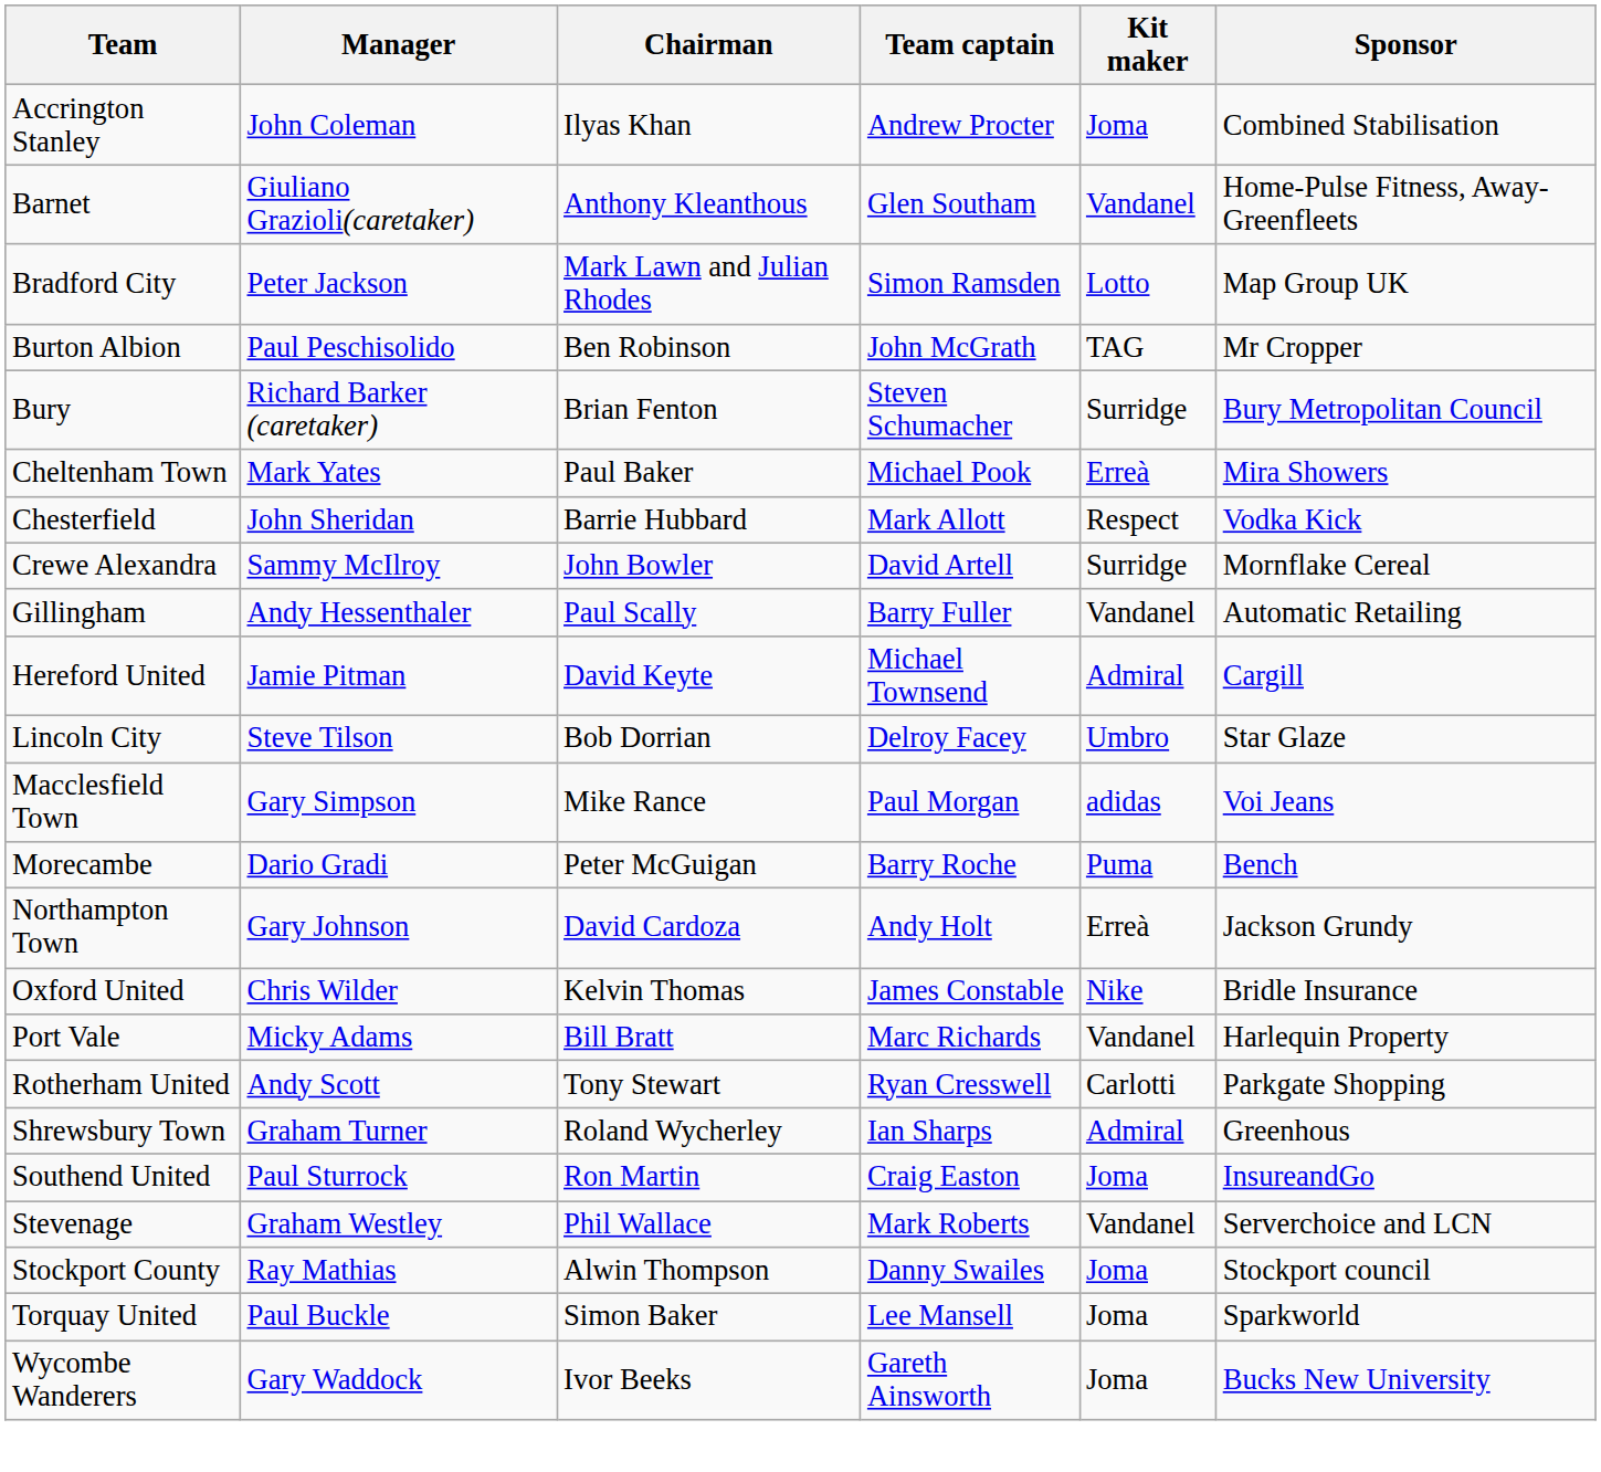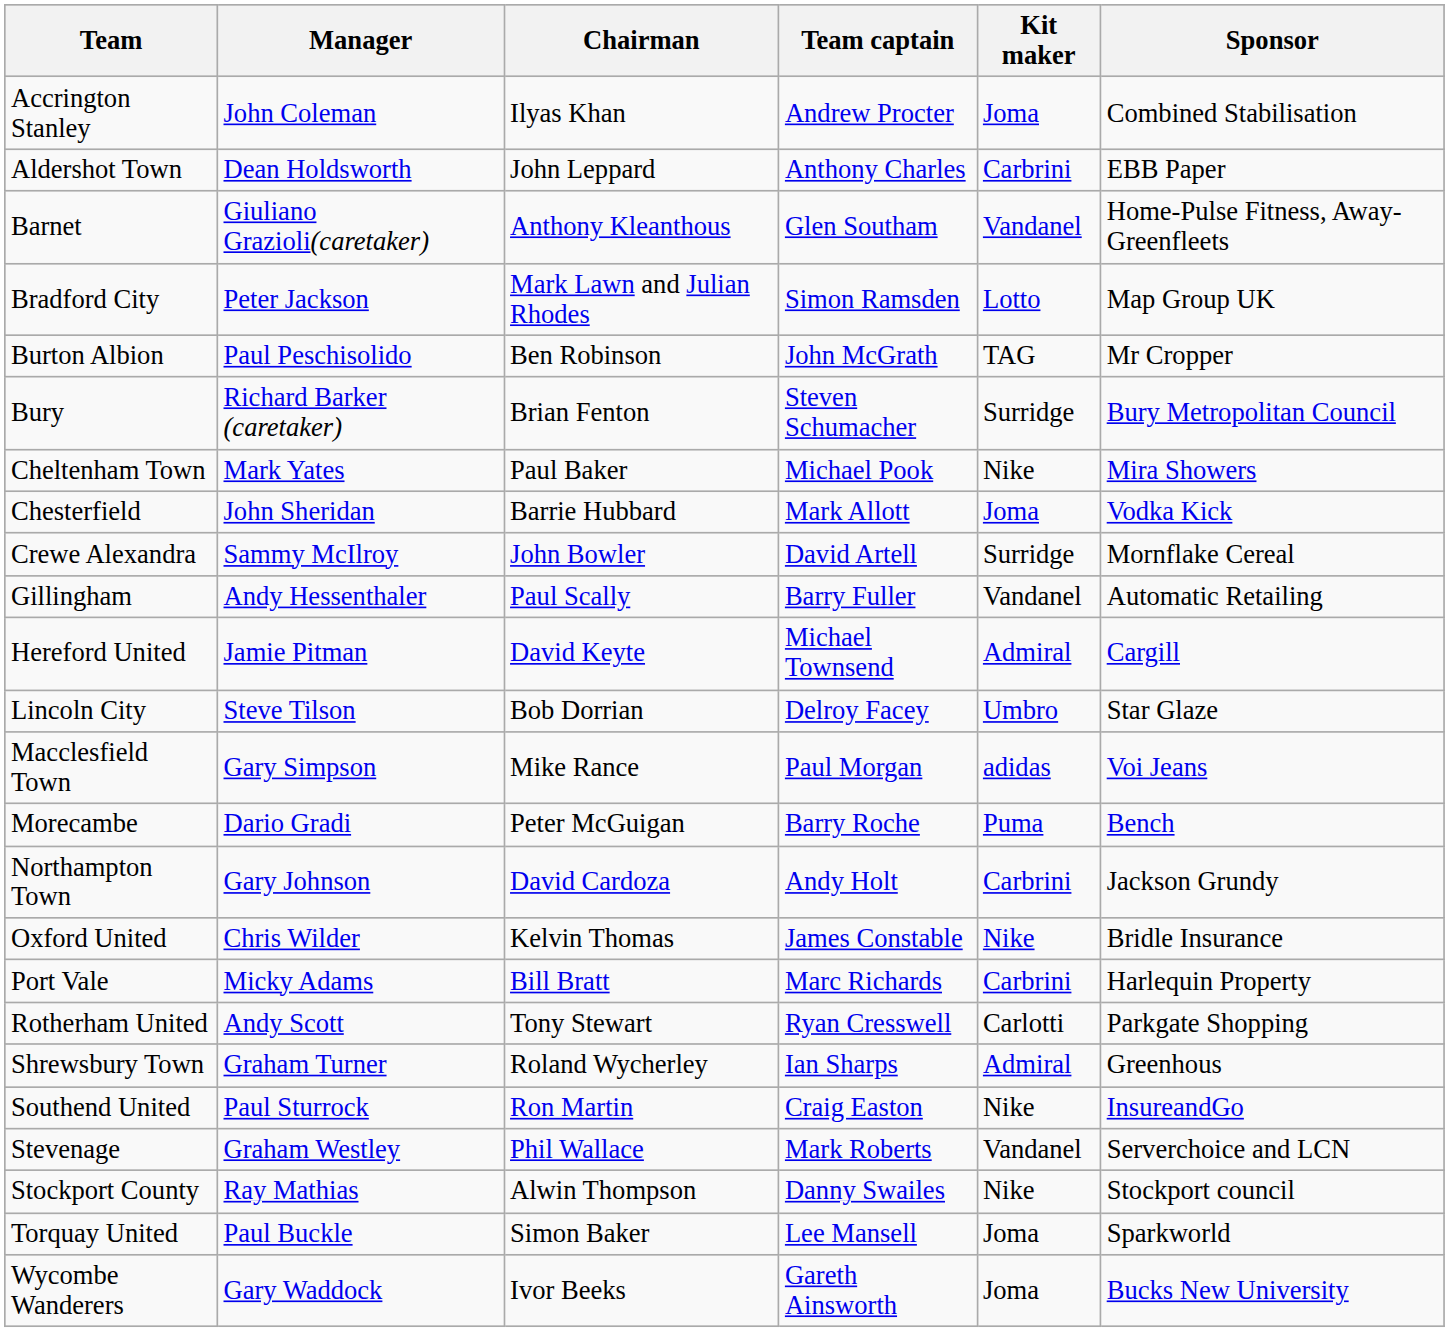 <table class="wikitable">
 <tr>
 <th>Team</th>
 <th>Manager</th>
 <th>Chairman</th>
 <th>Team captain</th>
 <th>Kit maker</th>
 <th>Sponsor</th>
 </tr>
 <tr>
 <td>Accrington Stanley</td>
 <td><a href='#'>John Coleman</a></td>
 <td>Ilyas Khan</td>
 <td><a href='#'>Andrew Procter</a></td>
 <td><a href='#'>Joma</a></td>
 <td>Combined Stabilisation</td>
+</tr>
+<tr>
+<td>Aldershot Town</td>
+<td><a href='#'>Dean Holdsworth</a></td>
+<td>John Leppard</td>
+<td><a href='#'>Anthony Charles</a></td>
+<td><a href='#'>Carbrini</a></td>
+<td>EBB Paper</td>
 </tr>
 <tr>
 <td>Barnet</td>
 <td><a href='#'>Giuliano Grazioli</a><em>(caretaker)</em></td>
 <td><a href='#'>Anthony Kleanthous</a></td>
 <td><a href='#'>Glen Southam</a></td>
 <td><a href='#'>Vandanel</a></td>
 <td>Home-Pulse Fitness, Away-Greenfleets</td>
 </tr>
 <tr>
 <td>Bradford City</td>
 <td><a href='#'>Peter Jackson</a></td>
 <td><a href='#'>Mark Lawn</a> and <a href='#'>Julian Rhodes</a></td>
 <td><a href='#'>Simon Ramsden</a></td>
 <td><a href='#'>Lotto</a></td>
 <td>Map Group UK</td>
 </tr>
 <tr>
 <td>Burton Albion</td>
 <td><a href='#'>Paul Peschisolido</a></td>
 <td>Ben Robinson</td>
 <td><a href='#'>John McGrath</a></td>
 <td>TAG</td>
 <td>Mr Cropper</td>
 </tr>
 <tr>
 <td>Bury</td>
 <td><a href='#'>Richard Barker</a> <em>(caretaker)</em></td>
 <td>Brian Fenton</td>
 <td><a href='#'>Steven Schumacher</a></td>
 <td>Surridge</td>
 <td><a href='#'>Bury Metropolitan Council</a></td>
 </tr>
 <tr>
 <td>Cheltenham Town</td>
 <td><a href='#'>Mark Yates</a></td>
 <td>Paul Baker</td>
 <td><a href='#'>Michael Pook</a></td>
-<td><a href='#'>Erreà</a></td>
+<td>Nike</td>
 <td><a href='#'>Mira Showers</a></td>
 </tr>
 <tr>
 <td>Chesterfield</td>
 <td><a href='#'>John Sheridan</a></td>
 <td>Barrie Hubbard</td>
 <td><a href='#'>Mark Allott</a></td>
-<td>Respect</td>
+<td><a href='#'>Joma</a></td>
 <td><a href='#'>Vodka Kick</a></td>
 </tr>
 <tr>
 <td>Crewe Alexandra</td>
 <td><a href='#'>Sammy McIlroy</a></td>
 <td><a href='#'>John Bowler</a></td>
 <td><a href='#'>David Artell</a></td>
 <td>Surridge</td>
 <td>Mornflake Cereal</td>
 </tr>
 <tr>
 <td>Gillingham</td>
 <td><a href='#'>Andy Hessenthaler</a></td>
 <td><a href='#'>Paul Scally</a></td>
 <td><a href='#'>Barry Fuller</a></td>
 <td>Vandanel</td>
 <td>Automatic Retailing</td>
 </tr>
 <tr>
 <td>Hereford United</td>
 <td><a href='#'>Jamie Pitman</a></td>
 <td><a href='#'>David Keyte</a></td>
 <td><a href='#'>Michael Townsend</a></td>
 <td><a href='#'>Admiral</a></td>
 <td><a href='#'>Cargill</a></td>
 </tr>
 <tr>
 <td>Lincoln City</td>
 <td><a href='#'>Steve Tilson</a></td>
 <td>Bob Dorrian</td>
 <td><a href='#'>Delroy Facey</a></td>
 <td><a href='#'>Umbro</a></td>
 <td>Star Glaze</td>
 </tr>
 <tr>
 <td>Macclesfield Town</td>
 <td><a href='#'>Gary Simpson</a></td>
 <td>Mike Rance</td>
 <td><a href='#'>Paul Morgan</a></td>
 <td><a href='#'>adidas</a></td>
 <td><a href='#'>Voi Jeans</a></td>
 </tr>
 <tr>
 <td>Morecambe</td>
 <td><a href='#'>Dario Gradi</a></td>
 <td>Peter McGuigan</td>
 <td><a href='#'>Barry Roche</a></td>
 <td><a href='#'>Puma</a></td>
 <td><a href='#'>Bench</a></td>
 </tr>
 <tr>
 <td>Northampton Town</td>
 <td><a href='#'>Gary Johnson</a></td>
 <td><a href='#'>David Cardoza</a></td>
 <td><a href='#'>Andy Holt</a></td>
-<td>Erreà</td>
+<td><a href='#'>Carbrini</a></td>
 <td>Jackson Grundy</td>
 </tr>
 <tr>
 <td>Oxford United</td>
 <td><a href='#'>Chris Wilder</a></td>
 <td>Kelvin Thomas</td>
 <td><a href='#'>James Constable</a></td>
 <td><a href='#'>Nike</a></td>
 <td>Bridle Insurance</td>
 </tr>
 <tr>
 <td>Port Vale</td>
 <td><a href='#'>Micky Adams</a></td>
 <td><a href='#'>Bill Bratt</a></td>
 <td><a href='#'>Marc Richards</a></td>
-<td>Vandanel</td>
+<td><a href='#'>Carbrini</a></td>
 <td>Harlequin Property</td>
 </tr>
 <tr>
 <td>Rotherham United</td>
 <td><a href='#'>Andy Scott</a></td>
 <td>Tony Stewart</td>
 <td><a href='#'>Ryan Cresswell</a></td>
 <td>Carlotti</td>
 <td>Parkgate Shopping</td>
 </tr>
 <tr>
 <td>Shrewsbury Town</td>
 <td><a href='#'>Graham Turner</a></td>
 <td>Roland Wycherley</td>
 <td><a href='#'>Ian Sharps</a></td>
 <td><a href='#'>Admiral</a></td>
 <td>Greenhous</td>
 </tr>
 <tr>
 <td>Southend United</td>
 <td><a href='#'>Paul Sturrock</a></td>
 <td><a href='#'>Ron Martin</a></td>
 <td><a href='#'>Craig Easton</a></td>
-<td><a href='#'>Joma</a></td>
+<td>Nike</td>
 <td><a href='#'>InsureandGo</a></td>
 </tr>
 <tr>
 <td>Stevenage</td>
 <td><a href='#'>Graham Westley</a></td>
 <td><a href='#'>Phil Wallace</a></td>
 <td><a href='#'>Mark Roberts</a></td>
 <td>Vandanel</td>
 <td>Serverchoice and LCN</td>
 </tr>
 <tr>
 <td>Stockport County</td>
 <td><a href='#'>Ray Mathias</a></td>
 <td>Alwin Thompson</td>
 <td><a href='#'>Danny Swailes</a></td>
-<td><a href='#'>Joma</a></td>
+<td>Nike</td>
 <td>Stockport council</td>
 </tr>
 <tr>
 <td>Torquay United</td>
 <td><a href='#'>Paul Buckle</a></td>
 <td>Simon Baker</td>
 <td><a href='#'>Lee Mansell</a></td>
 <td>Joma</td>
 <td>Sparkworld</td>
 </tr>
 <tr>
 <td>Wycombe Wanderers</td>
 <td><a href='#'>Gary Waddock</a></td>
 <td>Ivor Beeks</td>
 <td><a href='#'>Gareth Ainsworth</a></td>
 <td>Joma</td>
 <td><a href='#'>Bucks New University</a></td>
 </tr>
 </table>
